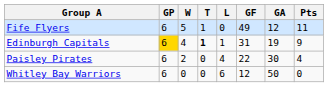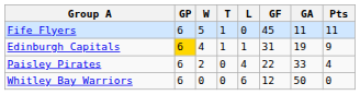 <table class="wikitable">
 <tr>
 <th width="40%">Group A</th>
 <th width="5%">GP</th>
 <th width="5%">W</th>
 <th width="5%">T</th>
 <th width="5%">L</th>
 <th width="7.5%">GF</th>
 <th width="7.5%">GA</th>
 <th width="7.5%">Pts</th>
 </tr>
 <tr bgcolor="#D0E7FF">
 <td><a href='#'>Fife Flyers</a></td>
 <td>6</td>
 <td>5</td>
 <td>1</td>
 <td>0</td>
-<td>49</td>
-<td>12</td>
+<td>45</td>
+<td>11</td>
 <td>11</td>
 </tr>
 <tr>
 <td><a href='#'>Edinburgh Capitals</a></td>
 <td style="background: gold;">6</td>
 <td>4</td>
-<td><strong>1</strong></td>
+<td>1</td>
 <td>1</td>
 <td>31</td>
 <td>19</td>
 <td>9</td>
 </tr>
 <tr>
 <td><a href='#'>Paisley Pirates</a></td>
 <td>6</td>
 <td>2</td>
 <td>0</td>
 <td>4</td>
 <td>22</td>
-<td>30</td>
+<td>33</td>
 <td>4</td>
 </tr>
 <tr>
 <td><a href='#'>Whitley Bay Warriors</a></td>
 <td>6</td>
 <td>0</td>
 <td>0</td>
 <td>6</td>
 <td>12</td>
 <td>50</td>
 <td>0</td>
 </tr>
 </table>
